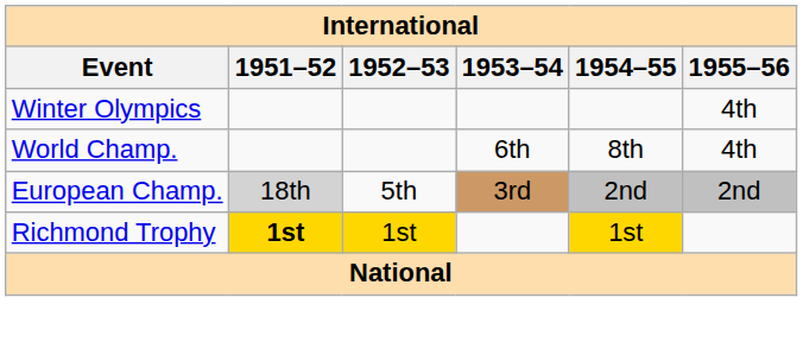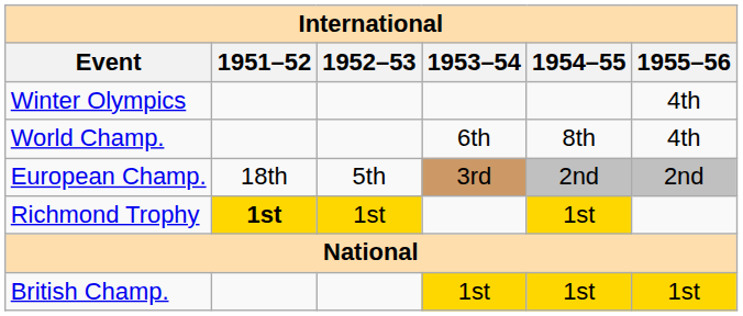 <table class="wikitable" style="text-align:center">
 <tr>
 <th style="background-color: #ffdead; " colspan=6 align=center>International</th>
 </tr>
 <tr>
 <th>Event</th>
 <th>1951–52</th>
 <th>1952–53</th>
 <th>1953–54</th>
 <th>1954–55</th>
 <th>1955–56</th>
 </tr>
 <tr>
 <td align=left><a href='#'>Winter Olympics</a></td>
 <td></td>
 <td></td>
 <td></td>
 <td></td>
 <td>4th</td>
 </tr>
 <tr>
 <td align=left><a href='#'>World Champ.</a></td>
 <td></td>
 <td></td>
 <td>6th</td>
 <td>8th</td>
 <td>4th</td>
 </tr>
 <tr>
 <td align=left><a href='#'>European Champ.</a></td>
-<td style="background: lightgrey;">18th</td>
+<td>18th</td>
 <td>5th</td>
 <td bgcolor=cc9966>3rd</td>
 <td bgcolor=silver>2nd</td>
 <td bgcolor=silver>2nd</td>
 </tr>
 <tr>
 <td align=left><a href='#'>Richmond Trophy</a></td>
 <td bgcolor=gold><strong>1st</strong></td>
 <td bgcolor=gold>1st</td>
 <td></td>
 <td bgcolor=gold>1st</td>
 <td></td>
 </tr>
 <tr>
 <th style="background-color: #ffdead; " colspan=6 align=center>National</th>
 </tr>
+<tr>
+<td align=left><a href='#'>British Champ.</a></td>
+<td></td>
+<td></td>
+<td bgcolor=gold>1st</td>
+<td bgcolor=gold>1st</td>
+<td bgcolor=gold>1st</td>
+</tr>
 </table>
